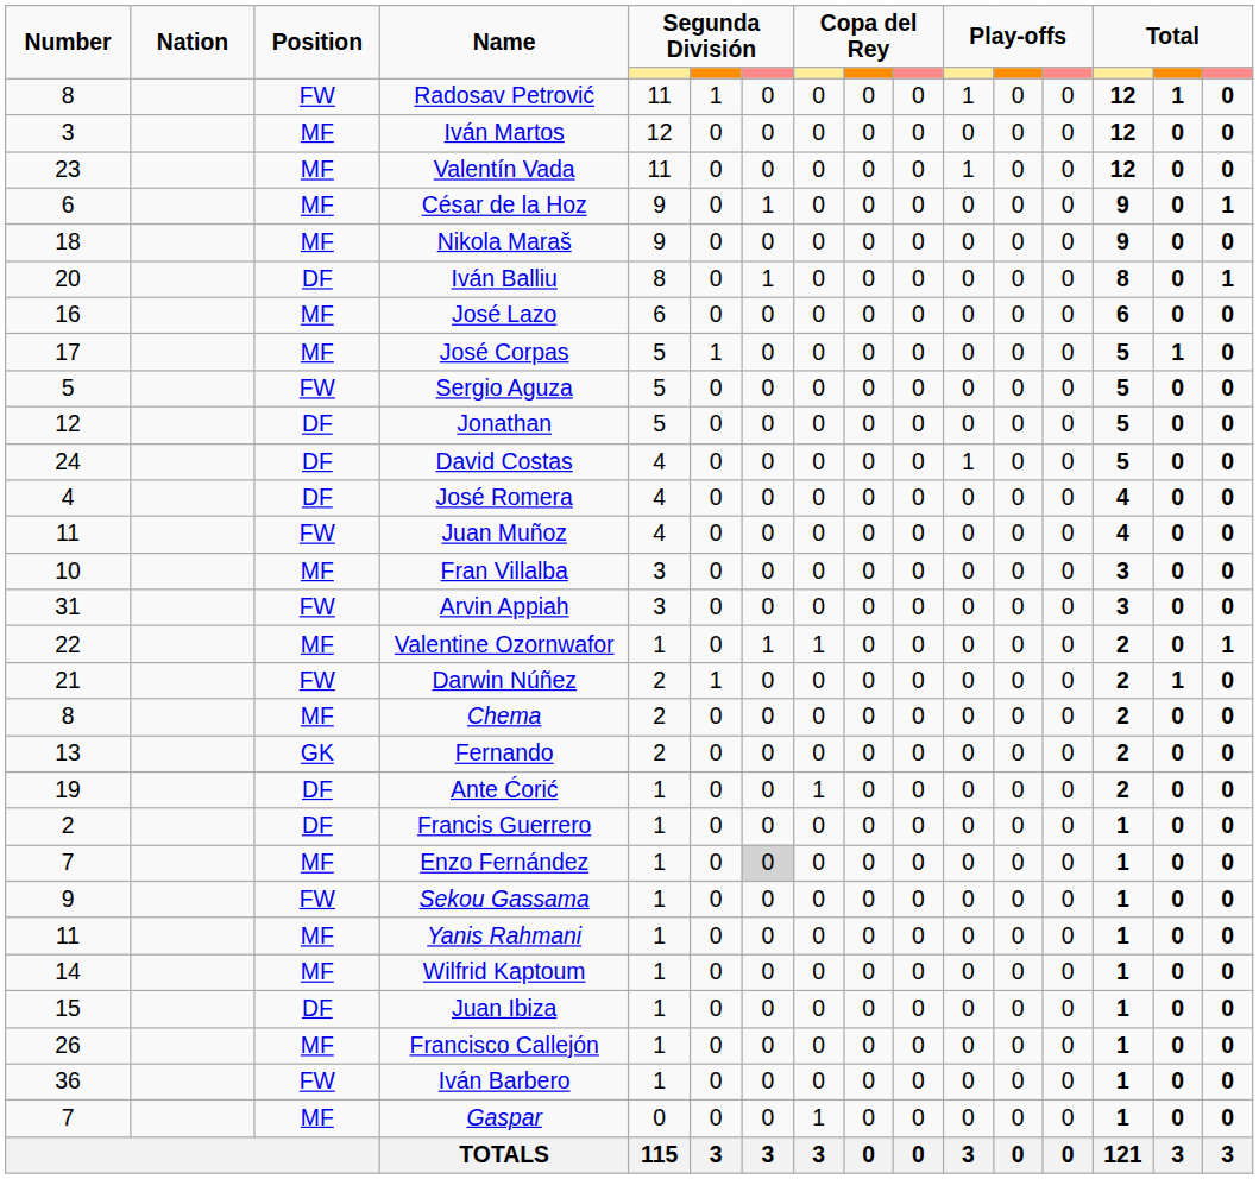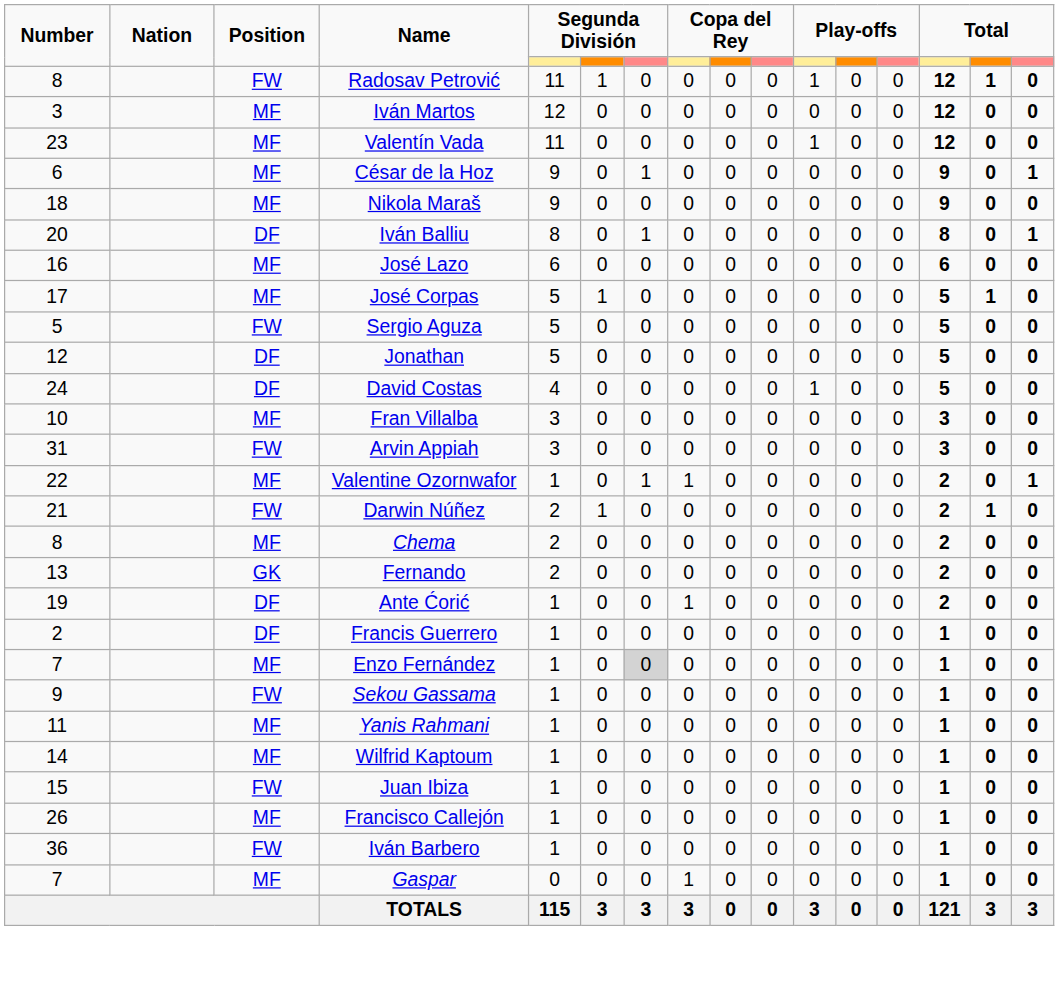 <table class="wikitable" style="text-align:center;">
 <tr style="text-align:center;">
 <td rowspan="2"  style="width:10%; "><strong>Number</strong></td>
 <td rowspan="2"  style="width:10%; "><strong>Nation</strong></td>
 <td rowspan="2"  style="width:10%; "><strong>Position</strong></td>
 <td rowspan="2"  style="width:20%; "><strong>Name</strong></td>
 <td colspan="3"><strong>Segunda División</strong></td>
 <td colspan="3"><strong>Copa del Rey</strong></td>
 <td colspan="3"><strong>Play-offs</strong></td>
 <td colspan="3"><strong>Total</strong></td>
 </tr>
 <tr>
 <th style="width:40px; background:#fe9;"></th>
 <th style="width:40px; background:#ff8c00;"></th>
 <th style="width:40px; background:#ff8888;"></th>
 <th style="width:40px; background:#fe9;"></th>
 <th style="width:40px; background:#ff8c00;"></th>
 <th style="width:40px; background:#ff8888;"></th>
 <th style="width:40px; background:#fe9;"></th>
 <th style="width:40px; background:#ff8c00;"></th>
 <th style="width:40px; background:#ff8888;"></th>
 <th style="width:40px; background:#fe9;"></th>
 <th style="width:40px; background:#ff8c00;"></th>
 <th style="width:40px; background:#ff8888;"></th>
 </tr>
 <tr>
 <td>8</td>
 <td></td>
 <td><a href='#'>FW</a></td>
 <td><a href='#'>Radosav Petrović</a></td>
 <td>11</td>
 <td>1</td>
 <td>0</td>
 <td>0</td>
 <td>0</td>
 <td>0</td>
 <td>1</td>
 <td>0</td>
 <td>0</td>
 <td><strong>12</strong></td>
 <td><strong>1</strong></td>
 <td><strong>0</strong></td>
 </tr>
 <tr>
 <td>3</td>
 <td></td>
 <td><a href='#'>MF</a></td>
 <td><a href='#'>Iván Martos</a></td>
 <td>12</td>
 <td>0</td>
 <td>0</td>
 <td>0</td>
 <td>0</td>
 <td>0</td>
 <td>0</td>
 <td>0</td>
 <td>0</td>
 <td><strong>12</strong></td>
 <td><strong>0</strong></td>
 <td><strong>0</strong></td>
 </tr>
 <tr>
 <td>23</td>
 <td></td>
 <td><a href='#'>MF</a></td>
 <td><a href='#'>Valentín Vada</a></td>
 <td>11</td>
 <td>0</td>
 <td>0</td>
 <td>0</td>
 <td>0</td>
 <td>0</td>
 <td>1</td>
 <td>0</td>
 <td>0</td>
 <td><strong>12</strong></td>
 <td><strong>0</strong></td>
 <td><strong>0</strong></td>
 </tr>
 <tr>
 <td>6</td>
 <td></td>
 <td><a href='#'>MF</a></td>
 <td><a href='#'>César de la Hoz</a></td>
 <td>9</td>
 <td>0</td>
 <td>1</td>
 <td>0</td>
 <td>0</td>
 <td>0</td>
 <td>0</td>
 <td>0</td>
 <td>0</td>
 <td><strong>9</strong></td>
 <td><strong>0</strong></td>
 <td><strong>1</strong></td>
 </tr>
 <tr>
 <td>18</td>
 <td></td>
 <td><a href='#'>MF</a></td>
 <td><a href='#'>Nikola Maraš</a></td>
 <td>9</td>
 <td>0</td>
 <td>0</td>
 <td>0</td>
 <td>0</td>
 <td>0</td>
 <td>0</td>
 <td>0</td>
 <td>0</td>
 <td><strong>9</strong></td>
 <td><strong>0</strong></td>
 <td><strong>0</strong></td>
 </tr>
 <tr>
 <td>20</td>
 <td></td>
 <td><a href='#'>DF</a></td>
 <td><a href='#'>Iván Balliu</a></td>
 <td>8</td>
 <td>0</td>
 <td>1</td>
 <td>0</td>
 <td>0</td>
 <td>0</td>
 <td>0</td>
 <td>0</td>
 <td>0</td>
 <td><strong>8</strong></td>
 <td><strong>0</strong></td>
 <td><strong>1</strong></td>
 </tr>
 <tr>
 <td>16</td>
 <td></td>
 <td><a href='#'>MF</a></td>
 <td><a href='#'>José Lazo</a></td>
 <td>6</td>
 <td>0</td>
 <td>0</td>
 <td>0</td>
 <td>0</td>
 <td>0</td>
 <td>0</td>
 <td>0</td>
 <td>0</td>
 <td><strong>6</strong></td>
 <td><strong>0</strong></td>
 <td><strong>0</strong></td>
 </tr>
 <tr>
 <td>17</td>
 <td></td>
 <td><a href='#'>MF</a></td>
 <td><a href='#'>José Corpas</a></td>
 <td>5</td>
 <td>1</td>
 <td>0</td>
 <td>0</td>
 <td>0</td>
 <td>0</td>
 <td>0</td>
 <td>0</td>
 <td>0</td>
 <td><strong>5</strong></td>
 <td><strong>1</strong></td>
 <td><strong>0</strong></td>
 </tr>
 <tr>
 <td>5</td>
 <td></td>
 <td><a href='#'>FW</a></td>
 <td><a href='#'>Sergio Aguza</a></td>
 <td>5</td>
 <td>0</td>
 <td>0</td>
 <td>0</td>
 <td>0</td>
 <td>0</td>
 <td>0</td>
 <td>0</td>
 <td>0</td>
 <td><strong>5</strong></td>
 <td><strong>0</strong></td>
 <td><strong>0</strong></td>
 </tr>
 <tr>
 <td>12</td>
 <td></td>
 <td><a href='#'>DF</a></td>
 <td><a href='#'>Jonathan</a></td>
 <td>5</td>
 <td>0</td>
 <td>0</td>
 <td>0</td>
 <td>0</td>
 <td>0</td>
 <td>0</td>
 <td>0</td>
 <td>0</td>
 <td><strong>5</strong></td>
 <td><strong>0</strong></td>
 <td><strong>0</strong></td>
 </tr>
 <tr>
 <td>24</td>
 <td></td>
 <td><a href='#'>DF</a></td>
 <td><a href='#'>David Costas</a></td>
 <td>4</td>
 <td>0</td>
 <td>0</td>
 <td>0</td>
 <td>0</td>
 <td>0</td>
 <td>1</td>
 <td>0</td>
 <td>0</td>
 <td><strong>5</strong></td>
 <td><strong>0</strong></td>
 <td><strong>0</strong></td>
 </tr>
 <tr>
-<td>4</td>
-<td></td>
-<td><a href='#'>DF</a></td>
-<td><a href='#'>José Romera</a></td>
-<td>4</td>
-<td>0</td>
-<td>0</td>
-<td>0</td>
-<td>0</td>
-<td>0</td>
-<td>0</td>
-<td>0</td>
-<td>0</td>
-<td><strong>4</strong></td>
-<td><strong>0</strong></td>
-<td><strong>0</strong></td>
-</tr>
-<tr>
-<td>11</td>
-<td></td>
-<td><a href='#'>FW</a></td>
-<td><a href='#'>Juan Muñoz</a></td>
-<td>4</td>
-<td>0</td>
-<td>0</td>
-<td>0</td>
-<td>0</td>
-<td>0</td>
-<td>0</td>
-<td>0</td>
-<td>0</td>
-<td><strong>4</strong></td>
-<td><strong>0</strong></td>
-<td><strong>0</strong></td>
-</tr>
-<tr>
 <td>10</td>
 <td></td>
 <td><a href='#'>MF</a></td>
 <td><a href='#'>Fran Villalba</a></td>
 <td>3</td>
 <td>0</td>
 <td>0</td>
 <td>0</td>
 <td>0</td>
 <td>0</td>
 <td>0</td>
 <td>0</td>
 <td>0</td>
 <td><strong>3</strong></td>
 <td><strong>0</strong></td>
 <td><strong>0</strong></td>
 </tr>
 <tr>
 <td>31</td>
 <td></td>
 <td><a href='#'>FW</a></td>
 <td><a href='#'>Arvin Appiah</a></td>
 <td>3</td>
 <td>0</td>
 <td>0</td>
 <td>0</td>
 <td>0</td>
 <td>0</td>
 <td>0</td>
 <td>0</td>
 <td>0</td>
 <td><strong>3</strong></td>
 <td><strong>0</strong></td>
 <td><strong>0</strong></td>
 </tr>
 <tr>
 <td>22</td>
 <td></td>
 <td><a href='#'>MF</a></td>
 <td><a href='#'>Valentine Ozornwafor</a></td>
 <td>1</td>
 <td>0</td>
 <td>1</td>
 <td>1</td>
 <td>0</td>
 <td>0</td>
 <td>0</td>
 <td>0</td>
 <td>0</td>
 <td><strong>2</strong></td>
 <td><strong>0</strong></td>
 <td><strong>1</strong></td>
 </tr>
 <tr>
 <td>21</td>
 <td></td>
 <td><a href='#'>FW</a></td>
 <td><a href='#'>Darwin Núñez</a></td>
 <td>2</td>
 <td>1</td>
 <td>0</td>
 <td>0</td>
 <td>0</td>
 <td>0</td>
 <td>0</td>
 <td>0</td>
 <td>0</td>
 <td><strong>2</strong></td>
 <td><strong>1</strong></td>
 <td><strong>0</strong></td>
 </tr>
 <tr>
 <td>8</td>
 <td></td>
 <td><a href='#'>MF</a></td>
 <td><em><a href='#'>Chema</a></em></td>
 <td>2</td>
 <td>0</td>
 <td>0</td>
 <td>0</td>
 <td>0</td>
 <td>0</td>
 <td>0</td>
 <td>0</td>
 <td>0</td>
 <td><strong>2</strong></td>
 <td><strong>0</strong></td>
 <td><strong>0</strong></td>
 </tr>
 <tr>
 <td>13</td>
 <td></td>
 <td><a href='#'>GK</a></td>
 <td><a href='#'>Fernando</a></td>
 <td>2</td>
 <td>0</td>
 <td>0</td>
 <td>0</td>
 <td>0</td>
 <td>0</td>
 <td>0</td>
 <td>0</td>
 <td>0</td>
 <td><strong>2</strong></td>
 <td><strong>0</strong></td>
 <td><strong>0</strong></td>
 </tr>
 <tr>
 <td>19</td>
 <td></td>
 <td><a href='#'>DF</a></td>
 <td><a href='#'>Ante Ćorić</a></td>
 <td>1</td>
 <td>0</td>
 <td>0</td>
 <td>1</td>
 <td>0</td>
 <td>0</td>
 <td>0</td>
 <td>0</td>
 <td>0</td>
 <td><strong>2</strong></td>
 <td><strong>0</strong></td>
 <td><strong>0</strong></td>
 </tr>
 <tr>
 <td>2</td>
 <td></td>
 <td><a href='#'>DF</a></td>
 <td><a href='#'>Francis Guerrero</a></td>
 <td>1</td>
 <td>0</td>
 <td>0</td>
 <td>0</td>
 <td>0</td>
 <td>0</td>
 <td>0</td>
 <td>0</td>
 <td>0</td>
 <td><strong>1</strong></td>
 <td><strong>0</strong></td>
 <td><strong>0</strong></td>
 </tr>
 <tr>
 <td>7</td>
 <td></td>
 <td><a href='#'>MF</a></td>
 <td><a href='#'>Enzo Fernández</a></td>
 <td>1</td>
 <td>0</td>
 <td style="background: lightgrey;">0</td>
 <td>0</td>
 <td>0</td>
 <td>0</td>
 <td>0</td>
 <td>0</td>
 <td>0</td>
 <td><strong>1</strong></td>
 <td><strong>0</strong></td>
 <td><strong>0</strong></td>
 </tr>
 <tr>
 <td>9</td>
 <td></td>
 <td><a href='#'>FW</a></td>
 <td><em><a href='#'>Sekou Gassama</a></em></td>
 <td>1</td>
 <td>0</td>
 <td>0</td>
 <td>0</td>
 <td>0</td>
 <td>0</td>
 <td>0</td>
 <td>0</td>
 <td>0</td>
 <td><strong>1</strong></td>
 <td><strong>0</strong></td>
 <td><strong>0</strong></td>
 </tr>
 <tr>
 <td>11</td>
 <td></td>
 <td><a href='#'>MF</a></td>
 <td><em><a href='#'>Yanis Rahmani</a></em></td>
 <td>1</td>
 <td>0</td>
 <td>0</td>
 <td>0</td>
 <td>0</td>
 <td>0</td>
 <td>0</td>
 <td>0</td>
 <td>0</td>
 <td><strong>1</strong></td>
 <td><strong>0</strong></td>
 <td><strong>0</strong></td>
 </tr>
 <tr>
 <td>14</td>
 <td></td>
 <td><a href='#'>MF</a></td>
 <td><a href='#'>Wilfrid Kaptoum</a></td>
 <td>1</td>
 <td>0</td>
 <td>0</td>
 <td>0</td>
 <td>0</td>
 <td>0</td>
 <td>0</td>
 <td>0</td>
 <td>0</td>
 <td><strong>1</strong></td>
 <td><strong>0</strong></td>
 <td><strong>0</strong></td>
 </tr>
 <tr>
 <td>15</td>
 <td></td>
-<td><a href='#'>DF</a></td>
+<td><a href='#'>FW</a></td>
 <td><a href='#'>Juan Ibiza</a></td>
 <td>1</td>
 <td>0</td>
 <td>0</td>
 <td>0</td>
 <td>0</td>
 <td>0</td>
 <td>0</td>
 <td>0</td>
 <td>0</td>
 <td><strong>1</strong></td>
 <td><strong>0</strong></td>
 <td><strong>0</strong></td>
 </tr>
 <tr>
 <td>26</td>
 <td></td>
 <td><a href='#'>MF</a></td>
 <td><a href='#'>Francisco Callejón</a></td>
 <td>1</td>
 <td>0</td>
 <td>0</td>
 <td>0</td>
 <td>0</td>
 <td>0</td>
 <td>0</td>
 <td>0</td>
 <td>0</td>
 <td><strong>1</strong></td>
 <td><strong>0</strong></td>
 <td><strong>0</strong></td>
 </tr>
 <tr>
 <td>36</td>
 <td></td>
 <td><a href='#'>FW</a></td>
 <td><a href='#'>Iván Barbero</a></td>
 <td>1</td>
 <td>0</td>
 <td>0</td>
 <td>0</td>
 <td>0</td>
 <td>0</td>
 <td>0</td>
 <td>0</td>
 <td>0</td>
 <td><strong>1</strong></td>
 <td><strong>0</strong></td>
 <td><strong>0</strong></td>
 </tr>
 <tr>
 <td>7</td>
 <td></td>
 <td><a href='#'>MF</a></td>
 <td><em><a href='#'>Gaspar</a></em></td>
 <td>0</td>
 <td>0</td>
 <td>0</td>
 <td>1</td>
 <td>0</td>
 <td>0</td>
 <td>0</td>
 <td>0</td>
 <td>0</td>
 <td><strong>1</strong></td>
 <td><strong>0</strong></td>
 <td><strong>0</strong></td>
 </tr>
 <tr>
 <th colspan="3"></th>
 <th>TOTALS</th>
 <th>115</th>
 <th>3</th>
 <th>3</th>
 <th>3</th>
 <th>0</th>
 <th>0</th>
 <th>3</th>
 <th>0</th>
 <th>0</th>
 <th>121</th>
 <th>3</th>
 <th>3</th>
 </tr>
 </table>
